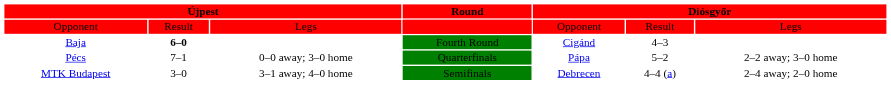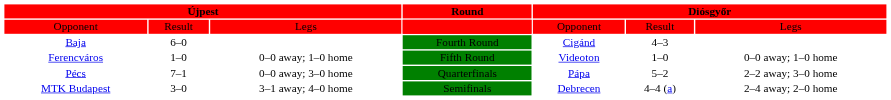 <table width="100%" style="text-align:center">
 <tr valign=top bgcolor=red>
 <th colspan=3 style="width:1*">Újpest</th>
 <th><strong>Round</strong></th>
 <th colspan=3 style="width:1*">Diósgyőr</th>
 </tr>
 <tr valign=top bgcolor=red>
 <td>Opponent</td>
 <td>Result</td>
 <td>Legs</td>
 <td bgcolor=red></td>
 <td>Opponent</td>
 <td>Result</td>
 <td>Legs</td>
 </tr>
 <tr>
 <td><a href='#'>Baja</a></td>
-<td><strong>6–0</strong></td>
+<td>6–0</td>
 <td></td>
 <td bgcolor=green>Fourth Round</td>
 <td><a href='#'>Cigánd</a></td>
 <td>4–3</td>
 <td></td>
+</tr>
+<tr>
+<td><a href='#'>Ferencváros</a></td>
+<td>1–0</td>
+<td>0–0 away; 1–0 home</td>
+<td bgcolor=green>Fifth Round</td>
+<td><a href='#'>Videoton</a></td>
+<td>1–0</td>
+<td>0–0 away; 1–0 home</td>
 </tr>
 <tr>
 <td><a href='#'>Pécs</a></td>
 <td>7–1</td>
 <td>0–0 away; 3–0 home</td>
 <td bgcolor=green>Quarterfinals</td>
 <td><a href='#'>Pápa</a></td>
 <td>5–2</td>
 <td>2–2 away; 3–0 home</td>
 </tr>
 <tr>
 <td><a href='#'>MTK Budapest</a></td>
 <td>3–0</td>
 <td>3–1 away; 4–0 home</td>
 <td bgcolor=green>Semifinals</td>
 <td><a href='#'>Debrecen</a></td>
 <td>4–4 (<a href='#'>a</a>)</td>
 <td>2–4 away; 2–0 home</td>
 </tr>
 </table>
